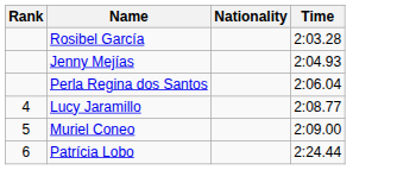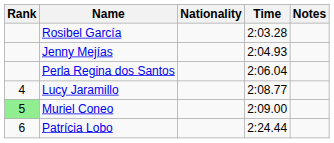 <table class="wikitable sortable" style="text-align:center">
 <tr>
 <th>Rank</th>
 <th>Name</th>
 <th>Nationality</th>
 <th>Time</th>
+<th>Notes</th>
 </tr>
 <tr>
 <td></td>
 <td align=left><a href='#'>Rosibel García</a></td>
 <td align=left></td>
 <td>2:03.28</td>
+<td></td>
 </tr>
 <tr>
 <td></td>
 <td align=left><a href='#'>Jenny Mejías</a></td>
 <td align=left></td>
 <td>2:04.93</td>
+<td></td>
 </tr>
 <tr>
 <td></td>
 <td align=left><a href='#'>Perla Regina dos Santos</a></td>
 <td align=left></td>
 <td>2:06.04</td>
+<td></td>
 </tr>
 <tr>
 <td>4</td>
 <td align=left><a href='#'>Lucy Jaramillo</a></td>
 <td align=left></td>
 <td>2:08.77</td>
+<td></td>
 </tr>
 <tr>
-<td>5</td>
+<td style="background: lightgreen;">5</td>
 <td align=left><a href='#'>Muriel Coneo</a></td>
 <td align=left></td>
 <td>2:09.00</td>
+<td></td>
 </tr>
 <tr>
 <td>6</td>
 <td align=left><a href='#'>Patrícia Lobo</a></td>
 <td align=left></td>
 <td>2:24.44</td>
+<td></td>
 </tr>
 </table>
